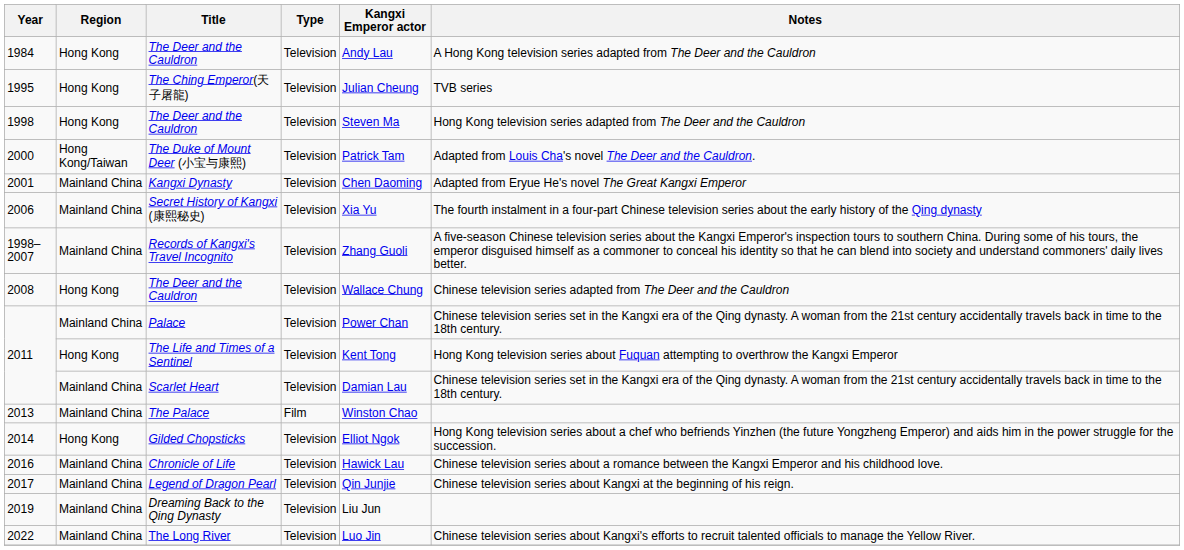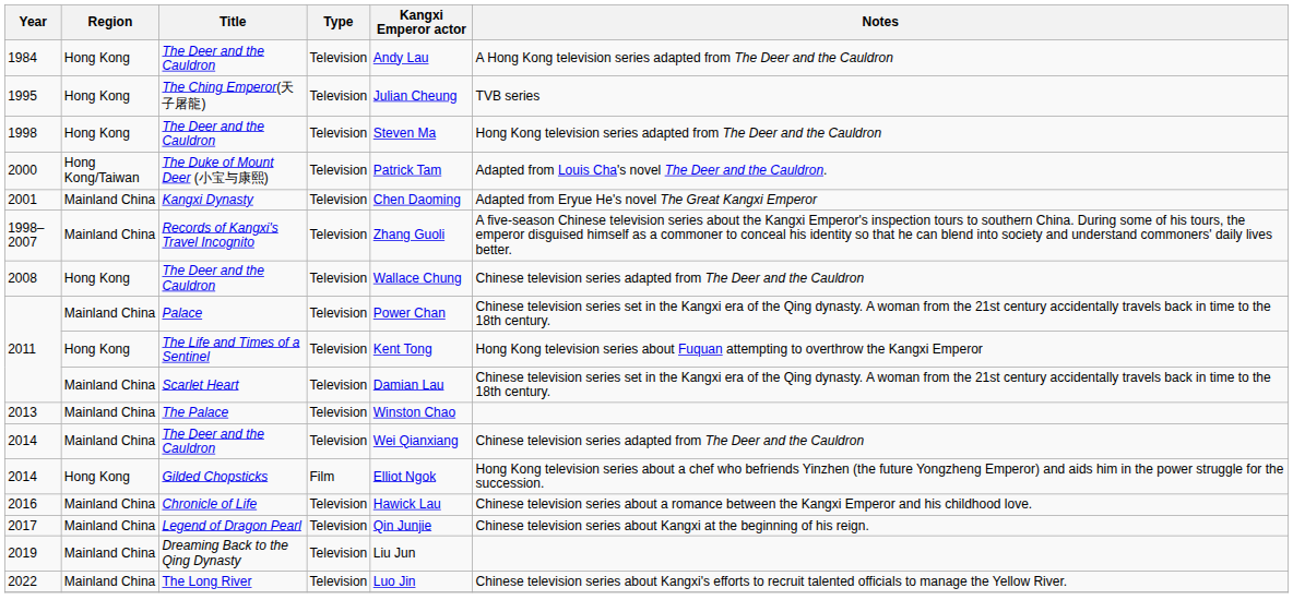 <table class="wikitable sortable">
 <tr>
 <th>Year</th>
 <th>Region</th>
 <th>Title</th>
 <th>Type</th>
 <th>Kangxi Emperor actor</th>
 <th class="unsortable">Notes</th>
 </tr>
 <tr>
 <td>1984</td>
 <td>Hong Kong</td>
 <td><em><a href='#'>The Deer and the Cauldron</a></em></td>
 <td>Television</td>
 <td><a href='#'>Andy Lau</a></td>
 <td>A Hong Kong television series adapted from <em>The Deer and the Cauldron</em></td>
 </tr>
 <tr>
 <td>1995</td>
 <td>Hong Kong</td>
 <td><em><a href='#'>The Ching Emperor</a></em>(天子屠龍)</td>
 <td>Television</td>
 <td><a href='#'>Julian Cheung</a></td>
 <td>TVB series</td>
 </tr>
 <tr>
 <td>1998</td>
 <td>Hong Kong</td>
 <td><em><a href='#'>The Deer and the Cauldron</a></em></td>
 <td>Television</td>
 <td><a href='#'>Steven Ma</a></td>
 <td>Hong Kong television series adapted from <em>The Deer and the Cauldron</em></td>
 </tr>
 <tr>
 <td>2000</td>
 <td>Hong Kong/Taiwan</td>
 <td><a href='#'><em>The Duke of Mount Deer</em></a> (小宝与康熙)</td>
 <td>Television</td>
 <td><a href='#'>Patrick Tam</a></td>
 <td>Adapted from <a href='#'>Louis Cha</a>'s novel <em><a href='#'>The Deer and the Cauldron</a></em>.</td>
 </tr>
 <tr>
 <td>2001</td>
 <td>Mainland China</td>
 <td><em><a href='#'>Kangxi Dynasty</a></em></td>
 <td>Television</td>
 <td><a href='#'>Chen Daoming</a></td>
 <td>Adapted from Eryue He's novel <em>The Great Kangxi Emperor</em></td>
 </tr>
 <tr>
-<td>2006</td>
-<td>Mainland China</td>
-<td><em><a href='#'>Secret History of Kangxi</a></em> (康熙秘史)</td>
-<td>Television</td>
-<td><a href='#'>Xia Yu</a></td>
-<td>The fourth instalment in a four-part Chinese television series about the early history of the <a href='#'>Qing dynasty</a></td>
-</tr>
-<tr>
 <td>1998–2007</td>
 <td>Mainland China</td>
 <td><em><a href='#'>Records of Kangxi's Travel Incognito</a></em></td>
 <td>Television</td>
 <td><a href='#'>Zhang Guoli</a></td>
 <td>A five-season Chinese television series about the Kangxi Emperor's inspection tours to southern China. During some of his tours, the emperor disguised himself as a commoner to conceal his identity so that he can blend into society and understand commoners' daily lives better.</td>
 </tr>
 <tr>
 <td>2008</td>
 <td>Hong Kong</td>
 <td><em><a href='#'>The Deer and the Cauldron</a></em></td>
 <td>Television</td>
 <td><a href='#'>Wallace Chung</a></td>
 <td>Chinese television series adapted from <em>The Deer and the Cauldron</em></td>
 </tr>
 <tr>
 <td rowspan=3>2011</td>
 <td>Mainland China</td>
 <td><em><a href='#'>Palace</a></em></td>
 <td>Television</td>
 <td><a href='#'>Power Chan</a></td>
 <td>Chinese television series set in the Kangxi era of the Qing dynasty. A woman from the 21st century accidentally travels back in time to the 18th century.</td>
 </tr>
 <tr>
 <td>Hong Kong</td>
 <td><em><a href='#'>The Life and Times of a Sentinel</a></em></td>
 <td>Television</td>
 <td><a href='#'>Kent Tong</a></td>
 <td>Hong Kong television series about <a href='#'>Fuquan</a> attempting to overthrow the Kangxi Emperor</td>
 </tr>
 <tr>
 <td>Mainland China</td>
 <td><em><a href='#'>Scarlet Heart</a></em></td>
 <td>Television</td>
 <td><a href='#'>Damian Lau</a></td>
 <td>Chinese television series set in the Kangxi era of the Qing dynasty. A woman from the 21st century accidentally travels back in time to the 18th century.</td>
 </tr>
 <tr>
 <td>2013</td>
 <td>Mainland China</td>
 <td><em><a href='#'>The Palace</a></em></td>
-<td>Film</td>
+<td>Television</td>
 <td><a href='#'>Winston Chao</a></td>
 <td></td>
 </tr>
 <tr>
 <td>2014</td>
+<td>Mainland China</td>
+<td><em><a href='#'>The Deer and the Cauldron</a></em></td>
+<td>Television</td>
+<td><a href='#'>Wei Qianxiang</a></td>
+<td>Chinese television series adapted from <em>The Deer and the Cauldron</em></td>
+</tr>
+<tr>
+<td>2014</td>
 <td>Hong Kong</td>
 <td><em><a href='#'>Gilded Chopsticks</a></em></td>
-<td>Television</td>
+<td>Film</td>
 <td><a href='#'>Elliot Ngok</a></td>
 <td>Hong Kong television series about a chef who befriends Yinzhen (the future Yongzheng Emperor) and aids him in the power struggle for the succession.</td>
 </tr>
 <tr>
 <td>2016</td>
 <td>Mainland China</td>
 <td><em><a href='#'>Chronicle of Life</a></em></td>
 <td>Television</td>
 <td><a href='#'>Hawick Lau</a></td>
 <td>Chinese television series about a romance between the Kangxi Emperor and his childhood love.</td>
 </tr>
 <tr>
 <td>2017</td>
 <td>Mainland China</td>
 <td><em><a href='#'>Legend of Dragon Pearl</a></em></td>
 <td>Television</td>
 <td><a href='#'>Qin Junjie</a></td>
 <td>Chinese television series about Kangxi at the beginning of his reign.</td>
 </tr>
 <tr>
 <td>2019</td>
 <td>Mainland China</td>
 <td><em>Dreaming Back to the Qing Dynasty</em></td>
 <td>Television</td>
 <td>Liu Jun</td>
 <td></td>
 </tr>
 <tr>
 <td>2022</td>
 <td>Mainland China</td>
 <td><a href='#'>The Long River</a></td>
 <td>Television</td>
 <td><a href='#'>Luo Jin</a></td>
 <td>Chinese television series about Kangxi's efforts to recruit talented officials to manage the Yellow River.</td>
 </tr>
 <tr>
 </tr>
 </table>
